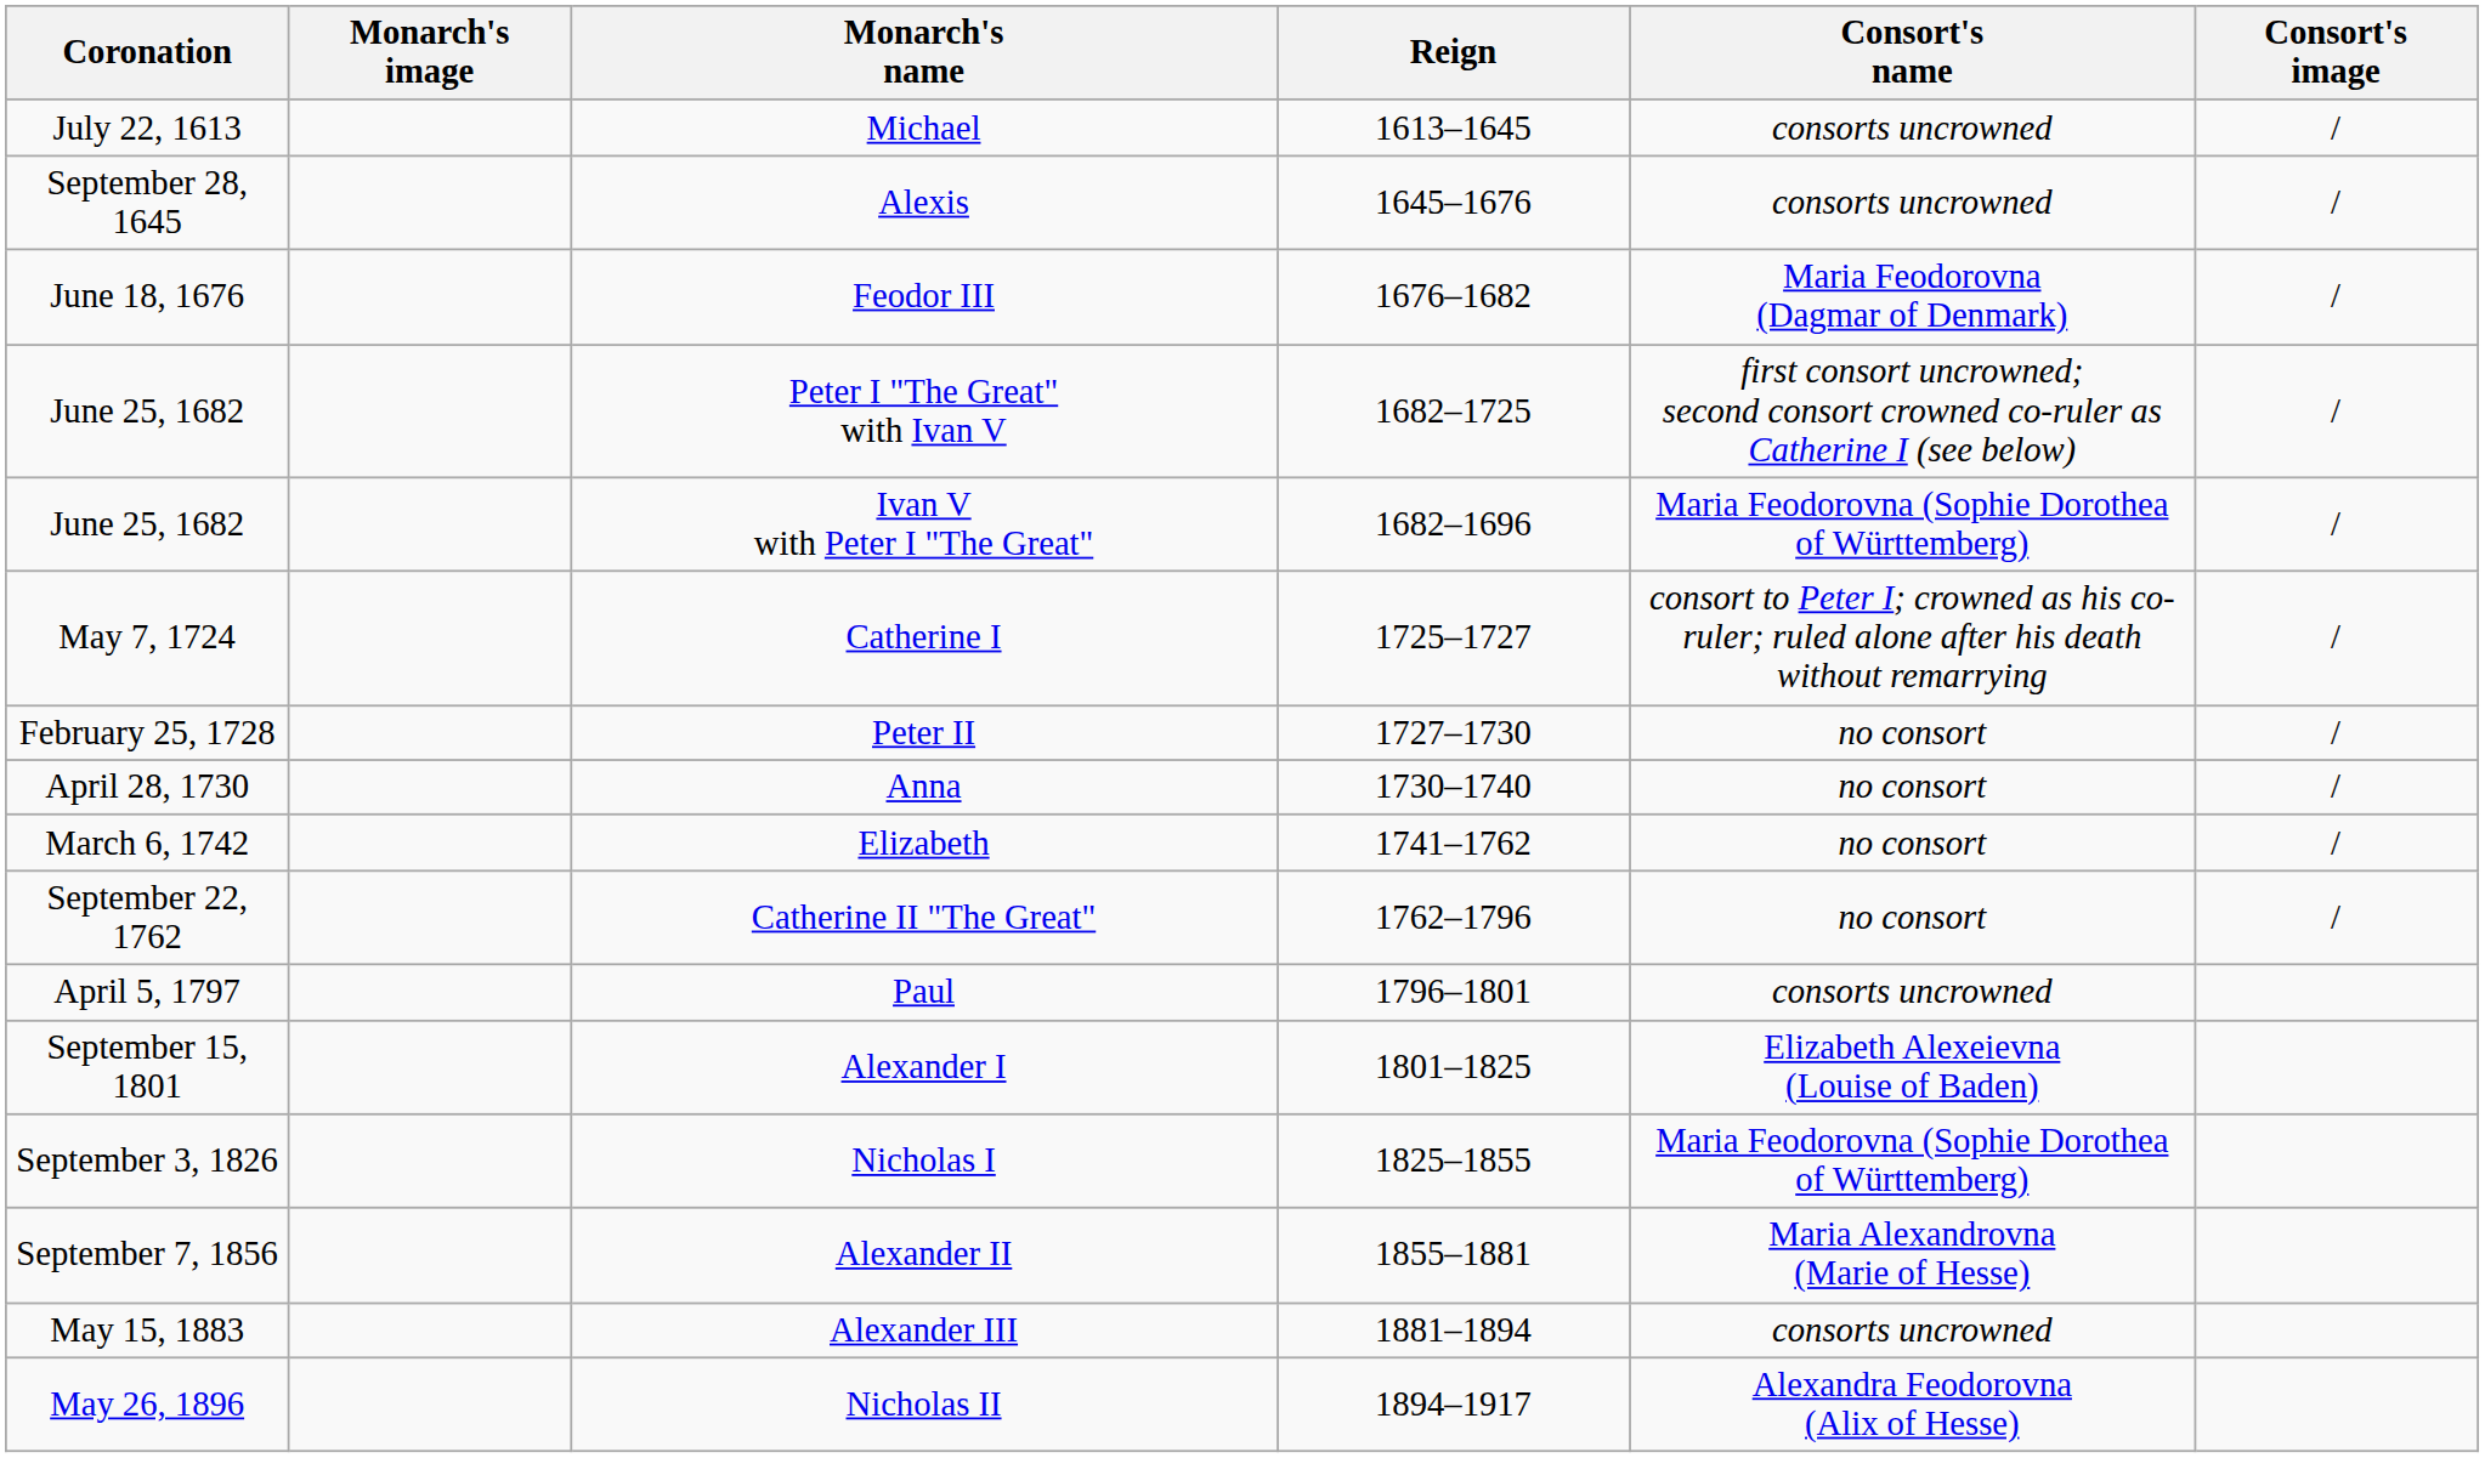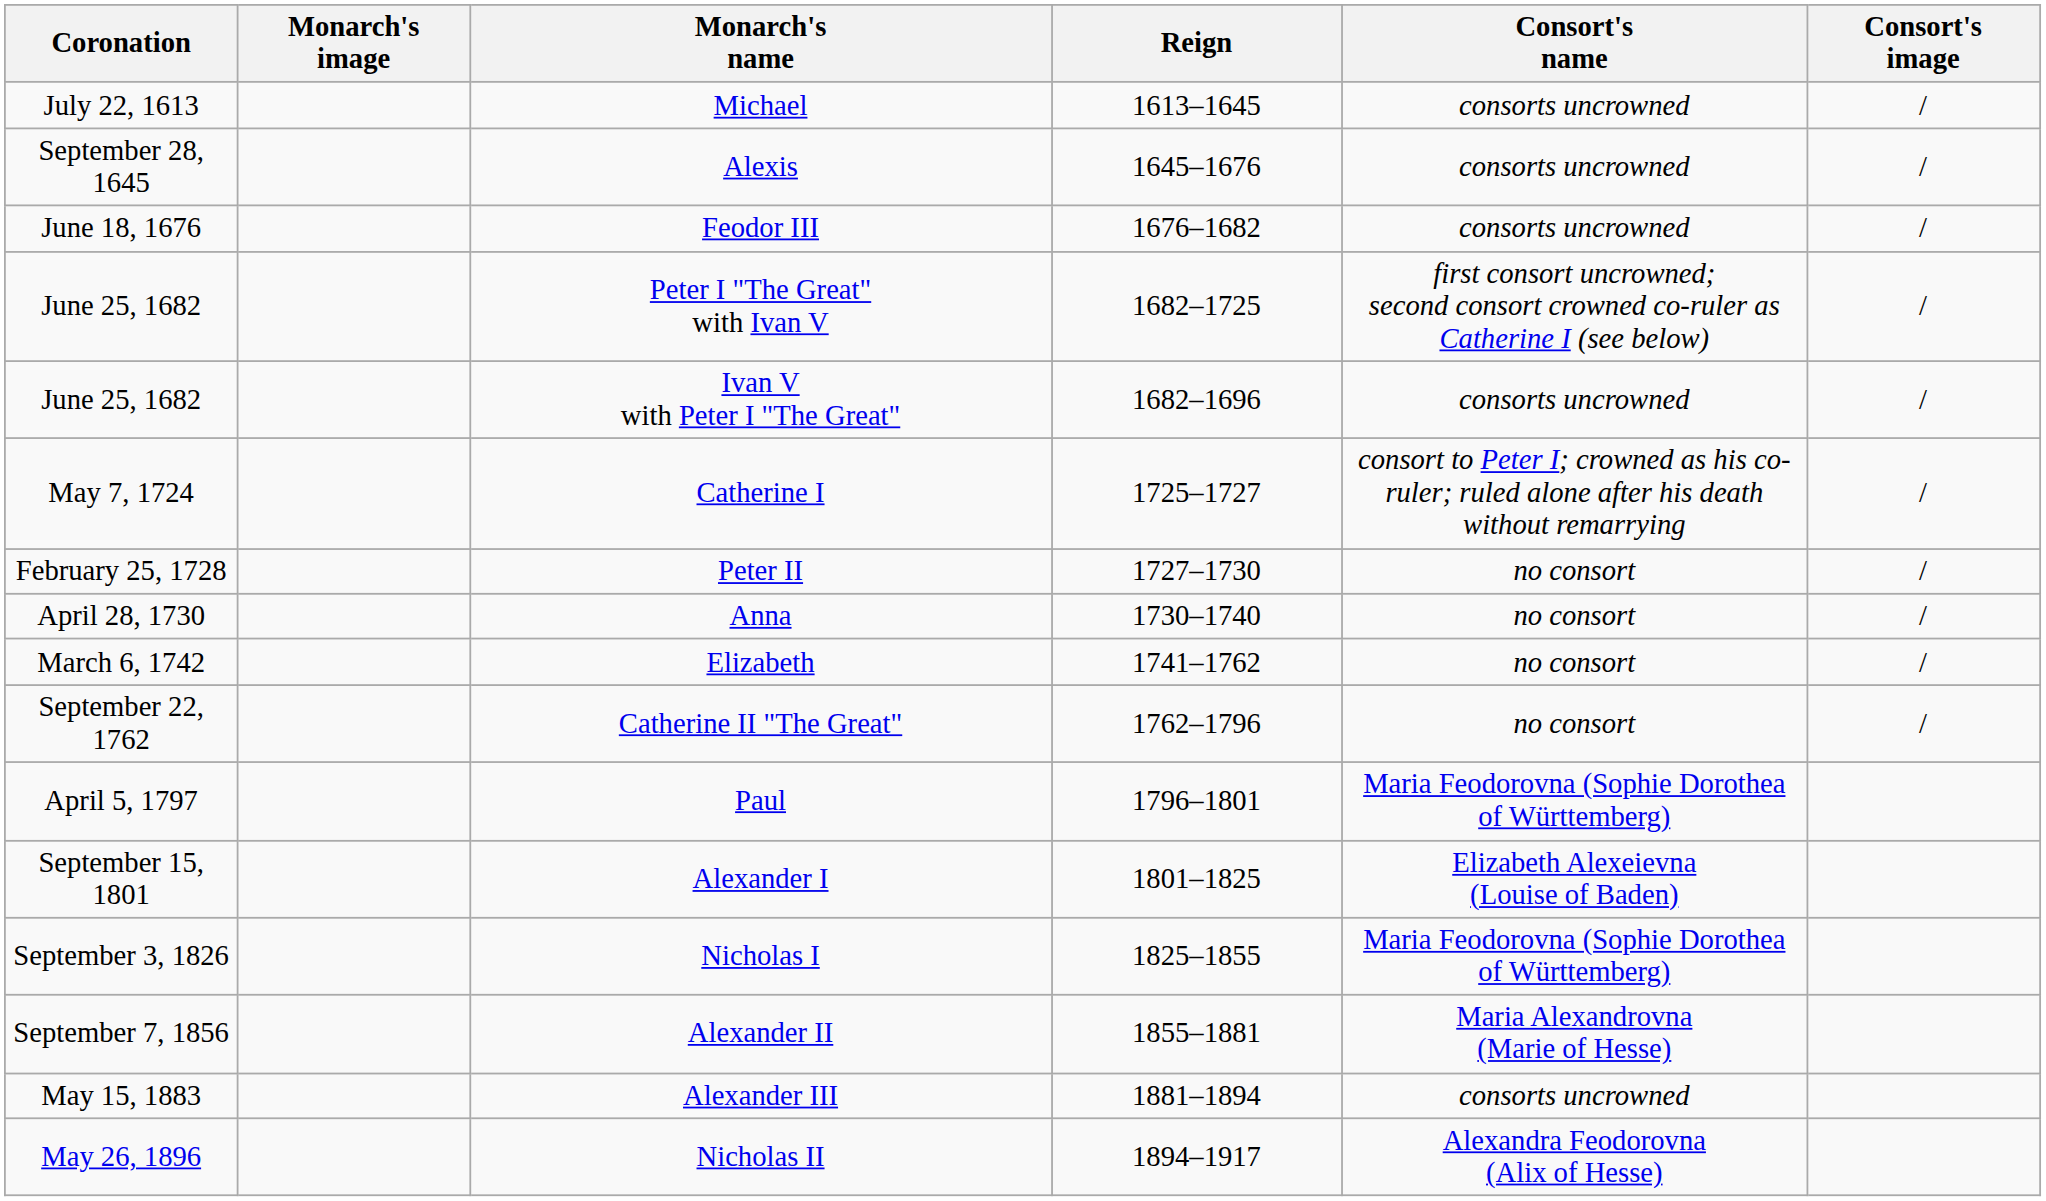 <table width=90% class="wikitable">
 <tr>
 <th width=8%>Coronation</th>
 <th width=8%>Monarch's<br>image</th>
 <th width=20%>Monarch's<br>name</th>
 <th width=10%>Reign</th>
 <th width=16%>Consort's<br>name</th>
 <th width=8%>Consort's<br>image</th>
 </tr>
 <tr>
 <td align="center">July 22, 1613</td>
 <td align="center"></td>
 <td align="center"><a href='#'>Michael</a></td>
 <td align="center">1613–1645</td>
 <td align="center"><em>consorts uncrowned</em></td>
 <td align="center">/</td>
 </tr>
 <tr>
 <td align="center">September 28, 1645</td>
 <td align="center"></td>
 <td align="center"><a href='#'>Alexis</a></td>
 <td align="center">1645–1676</td>
 <td align="center"><em>consorts uncrowned</em></td>
 <td align="center">/</td>
 </tr>
 <tr>
 <td align="center">June 18, 1676</td>
 <td align="center"></td>
 <td align="center"><a href='#'>Feodor III</a></td>
 <td align="center">1676–1682</td>
-<td align="center"><a href='#'>Maria Feodorovna<br>(Dagmar of Denmark)</a></td>
+<td align="center"><em>consorts uncrowned</em></td>
 <td align="center">/</td>
 </tr>
 <tr>
 <td align="center">June 25, 1682</td>
 <td align="center"></td>
 <td align="center"><a href='#'>Peter I "The Great"</a><br>with <a href='#'>Ivan V</a></td>
 <td align="center">1682–1725</td>
 <td align="center"><em>first consort uncrowned;<br>second consort crowned co-ruler as <a href='#'>Catherine I</a> (see below)</em></td>
 <td align="center">/</td>
 </tr>
 <tr>
 <td align="center">June 25, 1682</td>
 <td align="center"></td>
 <td align="center"><a href='#'>Ivan V</a><br>with <a href='#'>Peter I "The Great"</a></td>
 <td align="center">1682–1696</td>
-<td align="center"><a href='#'>Maria Feodorovna (Sophie Dorothea of Württemberg)</a></td>
+<td align="center"><em>consorts uncrowned</em></td>
 <td align="center">/</td>
 </tr>
 <tr>
 <td align="center">May 7, 1724</td>
 <td align="center"></td>
 <td align="center"><a href='#'>Catherine I</a></td>
 <td align="center">1725–1727</td>
 <td align="center"><em>consort to <a href='#'>Peter I</a>; crowned as his co-ruler; ruled alone after his death without remarrying</em></td>
 <td align="center">/</td>
 </tr>
 <tr>
 <td align="center">February 25, 1728</td>
 <td align="center"></td>
 <td align="center"><a href='#'>Peter II</a></td>
 <td align="center">1727–1730</td>
 <td align="center"><em>no consort</em></td>
 <td align="center">/</td>
 </tr>
 <tr>
 <td align="center">April 28, 1730</td>
 <td align="center"></td>
 <td align="center"><a href='#'>Anna</a></td>
 <td align="center">1730–1740</td>
 <td align="center"><em>no consort</em></td>
 <td align="center">/</td>
 </tr>
 <tr>
 <td align="center">March 6, 1742</td>
 <td align="center"></td>
 <td align="center"><a href='#'>Elizabeth</a></td>
 <td align="center">1741–1762</td>
 <td align="center"><em>no consort</em></td>
 <td align="center">/</td>
 </tr>
 <tr>
 <td align="center">September 22, 1762</td>
 <td align="center"></td>
 <td align="center"><a href='#'>Catherine II "The Great"</a></td>
 <td align="center">1762–1796</td>
 <td align="center"><em>no consort</em></td>
 <td align="center">/</td>
 </tr>
 <tr>
 <td align="center">April 5, 1797</td>
 <td align="center"></td>
 <td align="center"><a href='#'>Paul</a></td>
 <td align="center">1796–1801</td>
-<td align="center"><em>consorts uncrowned</em></td>
+<td align="center"><a href='#'>Maria Feodorovna (Sophie Dorothea of Württemberg)</a></td>
 <td align="center"></td>
 </tr>
 <tr>
 <td align="center">September 15, 1801</td>
 <td align="center"></td>
 <td align="center"><a href='#'>Alexander I</a></td>
 <td align="center">1801–1825</td>
 <td align="center"><a href='#'>Elizabeth Alexeievna<br>(Louise of Baden)</a></td>
 <td align="center"></td>
 </tr>
 <tr>
 <td align="center">September 3, 1826</td>
 <td align="center"></td>
 <td align="center"><a href='#'>Nicholas I</a></td>
 <td align="center">1825–1855</td>
 <td align="center"><a href='#'>Maria Feodorovna (Sophie Dorothea of Württemberg)</a></td>
 <td align="center"></td>
 </tr>
 <tr>
 <td align="center">September 7, 1856</td>
 <td align="center"></td>
 <td align="center"><a href='#'>Alexander II</a></td>
 <td align="center">1855–1881</td>
 <td align="center"><a href='#'>Maria Alexandrovna<br>(Marie of Hesse)</a></td>
 <td align="center"></td>
 </tr>
 <tr>
 <td align="center">May 15, 1883</td>
 <td align="center"></td>
 <td align="center"><a href='#'>Alexander III</a></td>
 <td align="center">1881–1894</td>
 <td align="center"><em>consorts uncrowned</em></td>
 <td align="center"></td>
 </tr>
 <tr>
 <td align="center"><a href='#'>May 26, 1896</a></td>
 <td align="center"></td>
 <td align="center"><a href='#'>Nicholas II</a></td>
 <td align="center">1894–1917</td>
 <td align="center"><a href='#'>Alexandra Feodorovna<br>(Alix of Hesse)</a></td>
 <td align="center"></td>
 </tr>
 </table>
